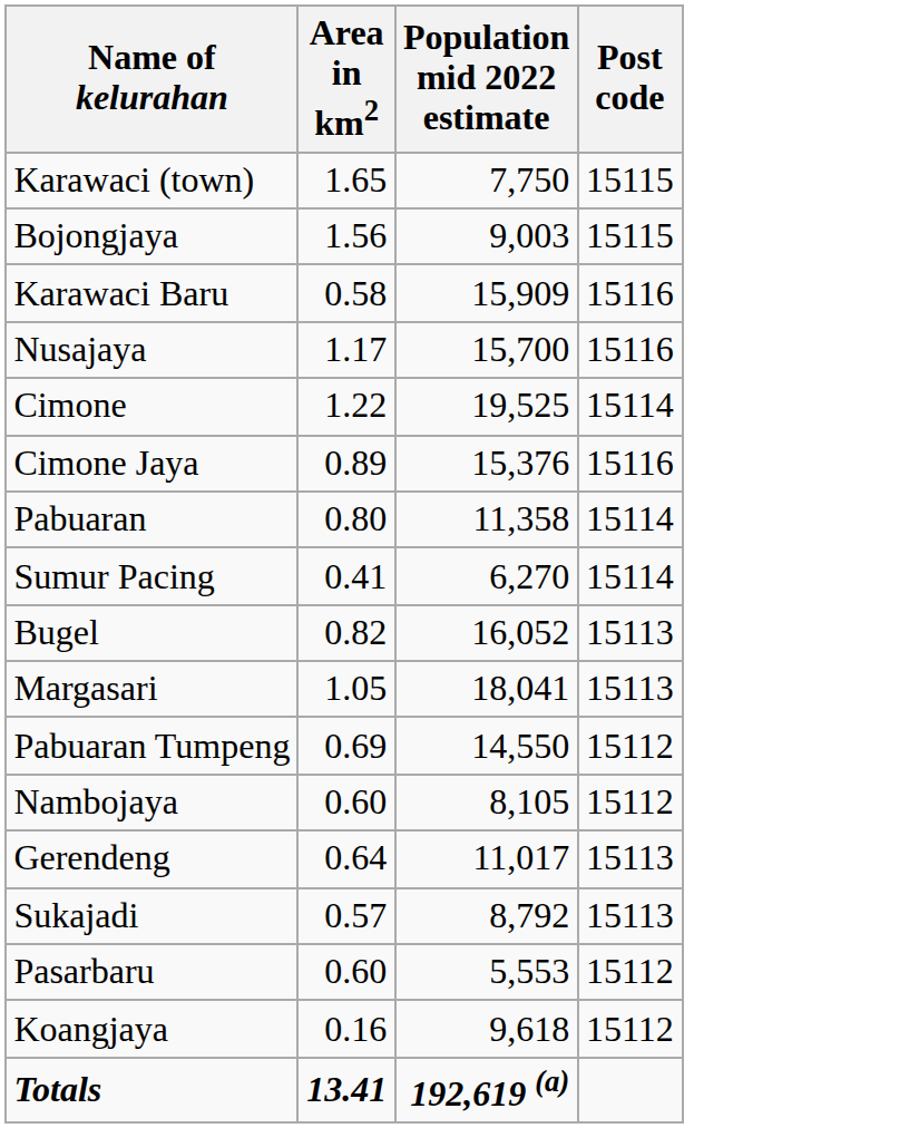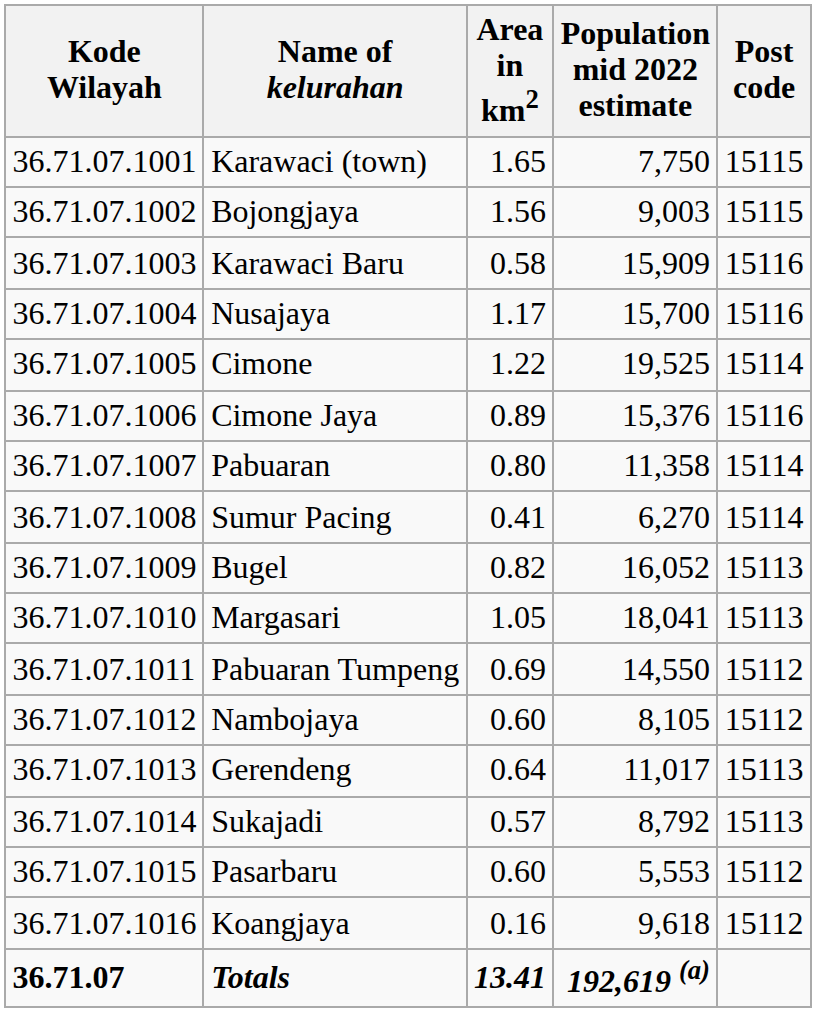 <table class="wikitable">
 <tr>
+<th>Kode <br>Wilayah</th>
 <th>Name of <br> <em>kelurahan</em></th>
 <th>Area <br>in <br>km<sup>2</sup></th>
 <th>Population<br>mid 2022<br>estimate</th>
 <th>Post<br>code</th>
 </tr>
 <tr>
+<td>36.71.07.1001</td>
 <td>Karawaci (town)</td>
 <td align="right">1.65</td>
 <td align="right">7,750</td>
 <td>15115</td>
 </tr>
 <tr>
+<td>36.71.07.1002</td>
 <td>Bojongjaya</td>
 <td align="right">1.56</td>
 <td align="right">9,003</td>
 <td>15115</td>
 </tr>
 <tr>
+<td>36.71.07.1003</td>
 <td>Karawaci Baru</td>
 <td align="right">0.58</td>
 <td align="right">15,909</td>
 <td>15116</td>
 </tr>
 <tr>
+<td>36.71.07.1004</td>
 <td>Nusajaya</td>
 <td align="right">1.17</td>
 <td align="right">15,700</td>
 <td>15116</td>
 </tr>
 <tr>
+<td>36.71.07.1005</td>
 <td>Cimone</td>
 <td align="right">1.22</td>
 <td align="right">19,525</td>
 <td>15114</td>
 </tr>
 <tr>
+<td>36.71.07.1006</td>
 <td>Cimone Jaya</td>
 <td align="right">0.89</td>
 <td align="right">15,376</td>
 <td>15116</td>
 </tr>
 <tr>
+<td>36.71.07.1007</td>
 <td>Pabuaran</td>
 <td align="right">0.80</td>
 <td align="right">11,358</td>
 <td>15114</td>
 </tr>
 <tr>
+<td>36.71.07.1008</td>
 <td>Sumur Pacing</td>
 <td align="right">0.41</td>
 <td align="right">6,270</td>
 <td>15114</td>
 </tr>
 <tr>
+<td>36.71.07.1009</td>
 <td>Bugel</td>
 <td align="right">0.82</td>
 <td align="right">16,052</td>
 <td>15113</td>
 </tr>
 <tr>
+<td>36.71.07.1010</td>
 <td>Margasari</td>
 <td align="right">1.05</td>
 <td align="right">18,041</td>
 <td>15113</td>
 </tr>
 <tr>
+<td>36.71.07.1011</td>
 <td>Pabuaran Tumpeng</td>
 <td align="right">0.69</td>
 <td align="right">14,550</td>
 <td>15112</td>
 </tr>
 <tr>
+<td>36.71.07.1012</td>
 <td>Nambojaya</td>
 <td align="right">0.60</td>
 <td align="right">8,105</td>
 <td>15112</td>
 </tr>
 <tr>
+<td>36.71.07.1013</td>
 <td>Gerendeng</td>
 <td align="right">0.64</td>
 <td align="right">11,017</td>
 <td>15113</td>
 </tr>
 <tr>
+<td>36.71.07.1014</td>
 <td>Sukajadi</td>
 <td align="right">0.57</td>
 <td align="right">8,792</td>
 <td>15113</td>
 </tr>
 <tr>
+<td>36.71.07.1015</td>
 <td>Pasarbaru</td>
 <td align="right">0.60</td>
 <td align="right">5,553</td>
 <td>15112</td>
 </tr>
 <tr>
+<td>36.71.07.1016</td>
 <td>Koangjaya</td>
 <td align="right">0.16</td>
 <td align="right">9,618</td>
 <td>15112</td>
 </tr>
 <tr>
+<td><strong>36.71.07</strong></td>
 <td><strong><em>Totals</em></strong></td>
 <td align="right"><strong><em>13.41</em></strong></td>
 <td align="right"><strong><em>192,619 <sup>(a)</sup></em></strong></td>
 <td></td>
 </tr>
 </table>
